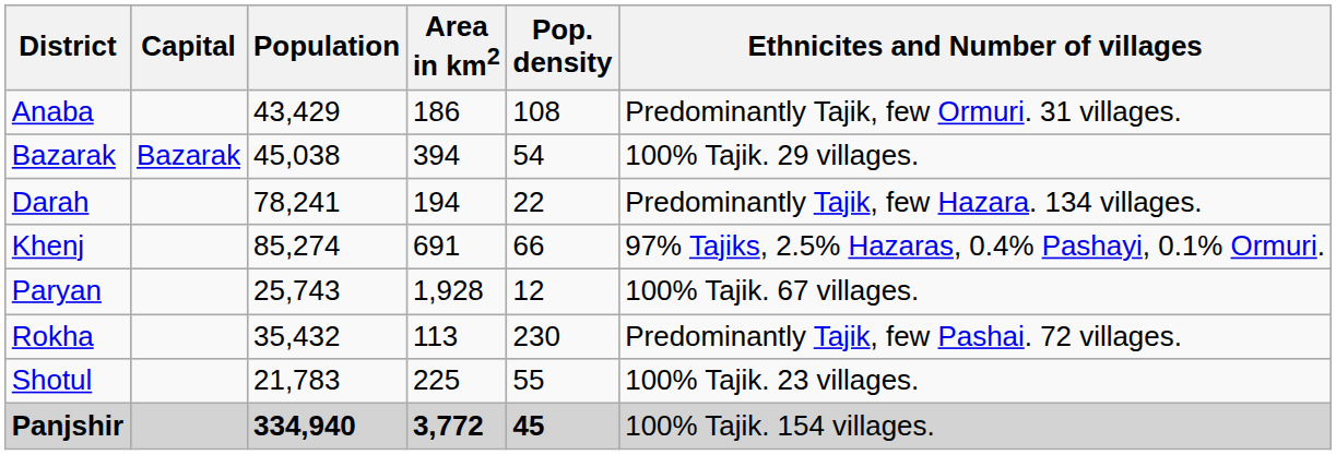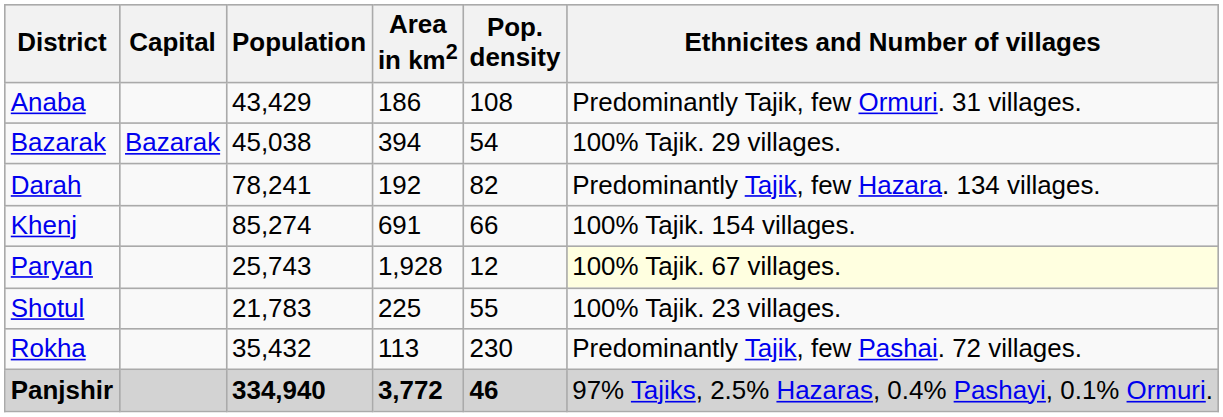 <table class="wikitable sortable">
 <tr>
 <th>District</th>
 <th>Capital</th>
 <th>Population</th>
 <th>Area<br>in km<sup>2</sup></th>
 <th>Pop.<br>density</th>
 <th>Ethnicites and Number of villages</th>
 </tr>
 <tr>
 <td><a href='#'>Anaba</a></td>
 <td></td>
 <td>43,429</td>
 <td>186</td>
 <td>108</td>
 <td>Predominantly Tajik, few <a href='#'>Ormuri</a>. 31 villages.</td>
 </tr>
 <tr>
 <td><a href='#'>Bazarak</a></td>
 <td><a href='#'>Bazarak</a></td>
 <td>45,038</td>
 <td>394</td>
 <td>54</td>
 <td>100% Tajik. 29 villages.</td>
 </tr>
 <tr>
 <td><a href='#'>Darah</a></td>
 <td></td>
 <td>78,241</td>
-<td>194</td>
-<td>22</td>
+<td>192</td>
+<td>82</td>
 <td>Predominantly <a href='#'>Tajik</a>, few <a href='#'>Hazara</a>. 134 villages.</td>
 </tr>
 <tr>
 <td><a href='#'>Khenj</a></td>
 <td></td>
 <td>85,274</td>
 <td>691</td>
 <td>66</td>
-<td>97% <a href='#'>Tajiks</a>, 2.5% <a href='#'>Hazaras</a>, 0.4% <a href='#'>Pashayi</a>, 0.1% <a href='#'>Ormuri</a>.</td>
+<td>100% Tajik. 154 villages.</td>
 </tr>
 <tr>
 <td><a href='#'>Paryan</a></td>
 <td></td>
 <td>25,743</td>
 <td>1,928</td>
 <td>12</td>
-<td>100% Tajik. 67 villages.</td>
+<td style="background: lightyellow;">100% Tajik. 67 villages.</td>
+</tr>
+<tr>
+<td><a href='#'>Shotul</a></td>
+<td></td>
+<td>21,783</td>
+<td>225</td>
+<td>55</td>
+<td>100% Tajik. 23 villages.</td>
 </tr>
 <tr>
 <td><a href='#'>Rokha</a></td>
 <td></td>
 <td>35,432</td>
 <td>113</td>
 <td>230</td>
 <td>Predominantly <a href='#'>Tajik</a>, few <a href='#'>Pashai</a>. 72 villages.</td>
 </tr>
-<tr>
-<td><a href='#'>Shotul</a></td>
-<td></td>
-<td>21,783</td>
-<td>225</td>
-<td>55</td>
-<td>100% Tajik. 23 villages.</td>
-</tr>
 <tr bgcolor="#d3d3d3">
 <td><strong>Panjshir</strong></td>
 <td></td>
 <td><strong>334,940</strong></td>
 <td><strong>3,772</strong></td>
-<td><strong>45</strong></td>
-<td>100% Tajik. 154 villages.</td>
+<td><strong>46</strong></td>
+<td>97% <a href='#'>Tajiks</a>, 2.5% <a href='#'>Hazaras</a>, 0.4% <a href='#'>Pashayi</a>, 0.1% <a href='#'>Ormuri</a>.</td>
 </tr>
 </table>
